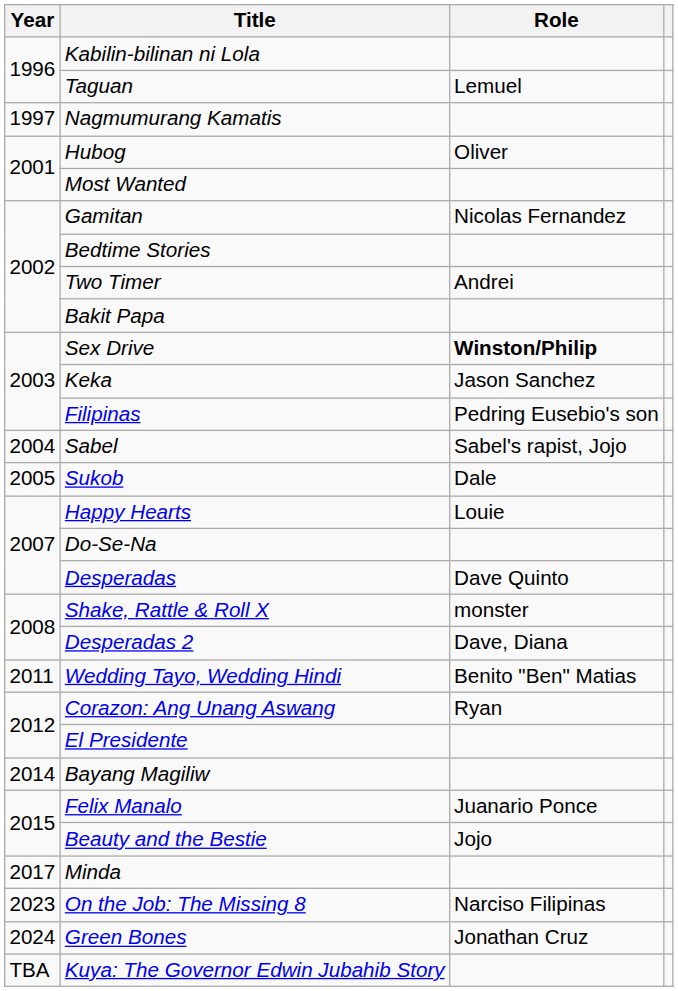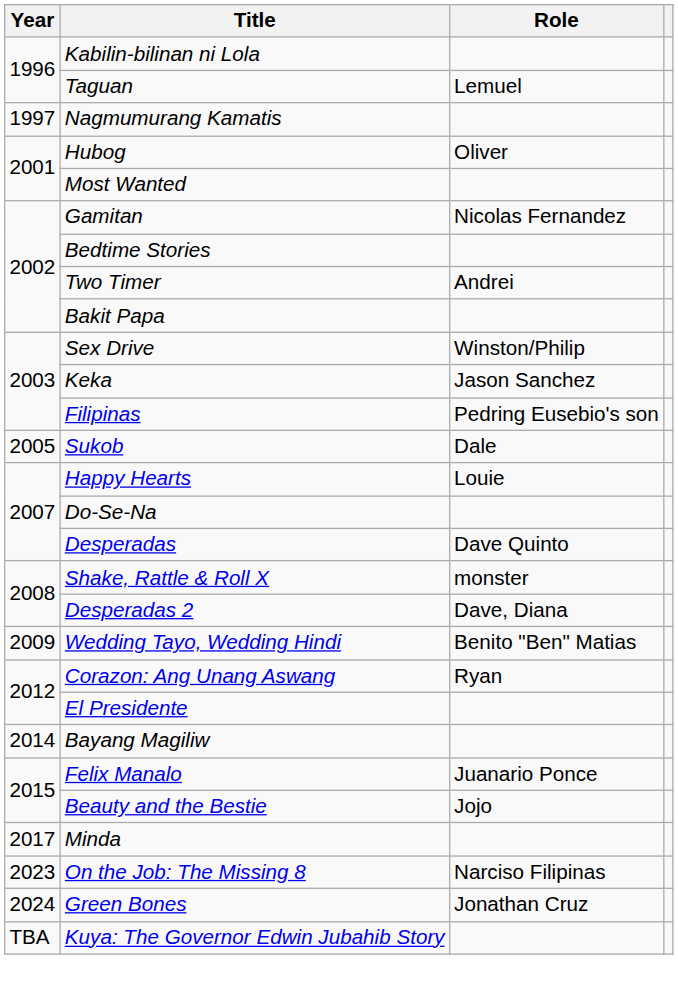 <table class="wikitable">
 <tr>
 <th>Year</th>
 <th>Title</th>
 <th>Role</th>
 <th></th>
 </tr>
 <tr>
 <td rowspan="2">1996</td>
 <td><em>Kabilin-bilinan ni Lola</em></td>
 <td></td>
 <td></td>
 </tr>
 <tr>
 <td><em>Taguan</em></td>
 <td>Lemuel</td>
 <td></td>
 </tr>
 <tr>
 <td>1997</td>
 <td><em>Nagmumurang Kamatis</em></td>
 <td></td>
 <td></td>
 </tr>
 <tr>
 <td rowspan="2">2001</td>
 <td><em>Hubog</em></td>
 <td>Oliver</td>
 <td></td>
 </tr>
 <tr>
 <td><em>Most Wanted</em></td>
 <td></td>
 <td></td>
 </tr>
 <tr>
 <td rowspan="4">2002</td>
 <td><em>Gamitan</em></td>
 <td>Nicolas Fernandez</td>
 <td></td>
 </tr>
 <tr>
 <td><em>Bedtime Stories</em></td>
 <td></td>
 <td></td>
 </tr>
 <tr>
 <td><em>Two Timer</em></td>
 <td>Andrei</td>
 <td></td>
 </tr>
 <tr>
 <td><em>Bakit Papa</em></td>
 <td></td>
 <td></td>
 </tr>
 <tr>
 <td rowspan="3">2003</td>
 <td><em>Sex Drive</em></td>
-<td><strong>Winston/Philip</strong></td>
+<td>Winston/Philip</td>
 <td></td>
 </tr>
 <tr>
 <td><em>Keka</em></td>
 <td>Jason Sanchez</td>
 <td></td>
 </tr>
 <tr>
 <td><em><a href='#'>Filipinas</a></em></td>
 <td>Pedring Eusebio's son</td>
-<td></td>
-</tr>
-<tr>
-<td>2004</td>
-<td><em>Sabel</em></td>
-<td>Sabel's rapist, Jojo</td>
 <td></td>
 </tr>
 <tr>
 <td>2005</td>
 <td><em><a href='#'>Sukob</a></em></td>
 <td>Dale</td>
 <td></td>
 </tr>
 <tr>
 <td rowspan="3">2007</td>
 <td><em><a href='#'>Happy Hearts</a></em></td>
 <td>Louie</td>
 <td></td>
 </tr>
 <tr>
 <td><em>Do-Se-Na</em></td>
 <td></td>
 <td></td>
 </tr>
 <tr>
 <td><em><a href='#'>Desperadas</a></em></td>
 <td>Dave Quinto</td>
 <td></td>
 </tr>
 <tr>
 <td rowspan="2">2008</td>
 <td><em><a href='#'>Shake, Rattle & Roll X</a></em></td>
 <td>monster</td>
 <td></td>
 </tr>
 <tr>
 <td><em><a href='#'>Desperadas 2</a></em></td>
 <td>Dave, Diana</td>
 <td></td>
 </tr>
 <tr>
-<td>2011</td>
+<td>2009</td>
 <td><em><a href='#'>Wedding Tayo, Wedding Hindi</a></em></td>
 <td>Benito "Ben" Matias</td>
 <td></td>
 </tr>
 <tr>
 <td rowspan="2">2012</td>
 <td><em><a href='#'>Corazon: Ang Unang Aswang</a></em></td>
 <td>Ryan</td>
 <td></td>
 </tr>
 <tr>
 <td><em><a href='#'>El Presidente</a></em></td>
 <td></td>
 <td></td>
 </tr>
 <tr>
 <td>2014</td>
 <td><em>Bayang Magiliw</em></td>
 <td></td>
 <td></td>
 </tr>
 <tr>
 <td rowspan="2">2015</td>
 <td><em><a href='#'>Felix Manalo</a></em></td>
 <td>Juanario Ponce</td>
 <td></td>
 </tr>
 <tr>
 <td><em><a href='#'>Beauty and the Bestie</a></em></td>
 <td>Jojo</td>
 <td></td>
 </tr>
 <tr>
 <td>2017</td>
 <td><em>Minda</em></td>
 <td></td>
 <td></td>
 </tr>
 <tr>
 <td>2023</td>
 <td><em><a href='#'>On the Job: The Missing 8</a></em></td>
 <td>Narciso Filipinas</td>
 <td></td>
 </tr>
 <tr>
 <td>2024</td>
 <td><em><a href='#'>Green Bones</a></em></td>
 <td>Jonathan Cruz</td>
 <td></td>
 </tr>
 <tr>
 <td>TBA</td>
 <td><em><a href='#'>Kuya: The Governor Edwin Jubahib Story</a></em></td>
 <td></td>
 <td></td>
 </tr>
 </table>
